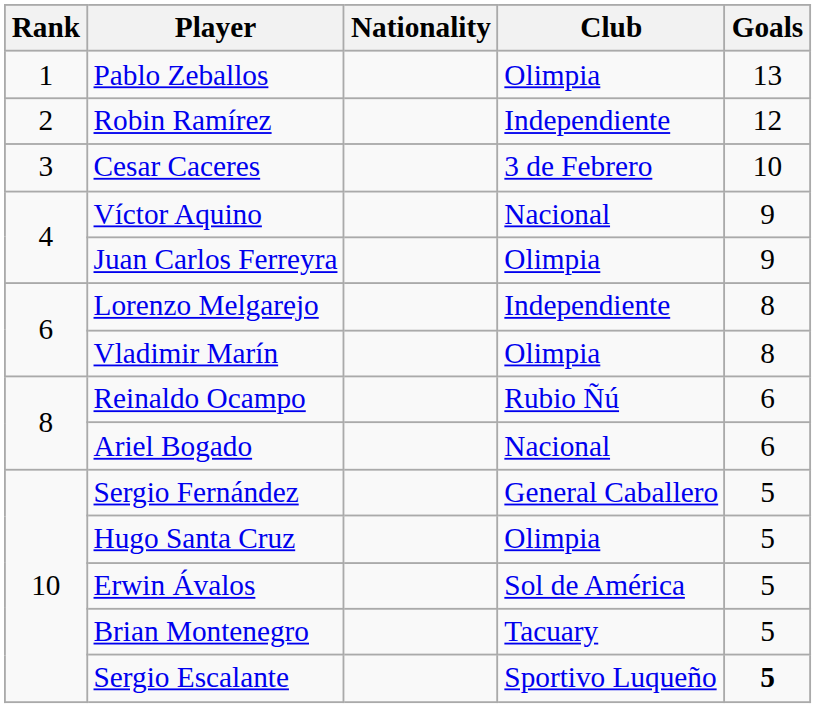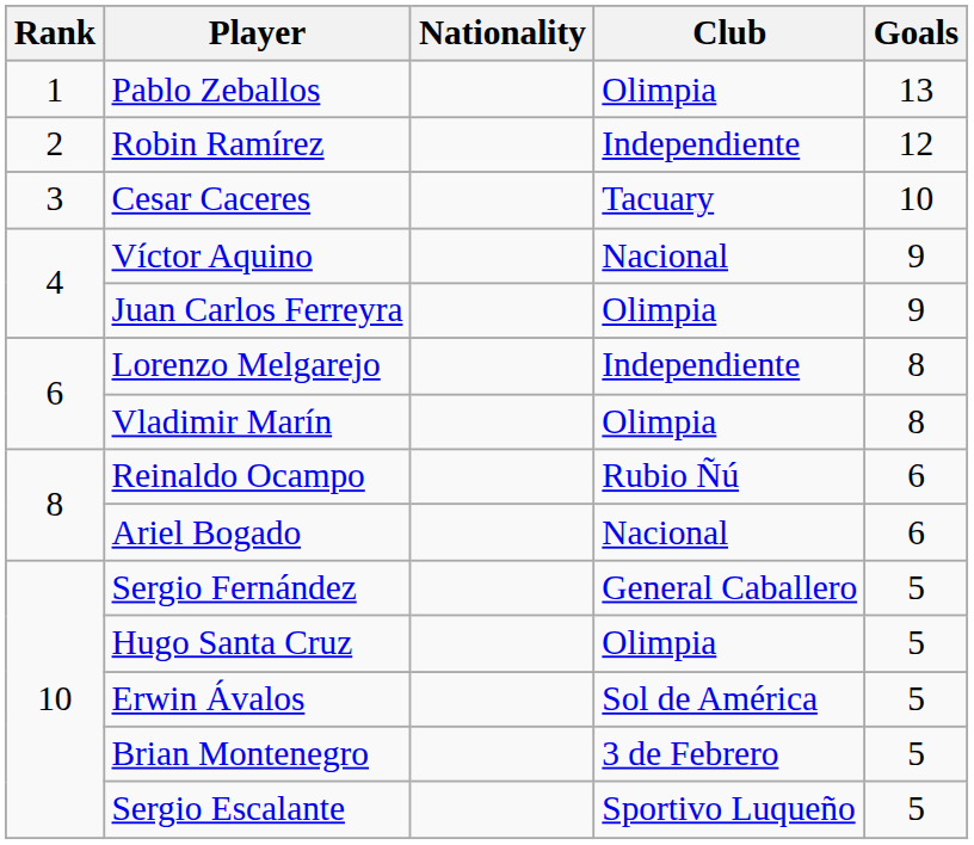 <table class="wikitable">
 <tr>
 <th>Rank</th>
 <th>Player</th>
 <th>Nationality</th>
 <th>Club</th>
 <th>Goals</th>
 </tr>
 <tr>
 <td align=center>1</td>
 <td><a href='#'>Pablo Zeballos</a></td>
 <td></td>
 <td><a href='#'>Olimpia</a></td>
 <td align=center>13</td>
 </tr>
 <tr>
 <td align=center>2</td>
 <td><a href='#'>Robin Ramírez</a></td>
 <td></td>
 <td><a href='#'>Independiente</a></td>
 <td align=center>12</td>
 </tr>
 <tr>
 <td align=center>3</td>
 <td><a href='#'>Cesar Caceres</a></td>
 <td></td>
-<td><a href='#'>3 de Febrero</a></td>
+<td><a href='#'>Tacuary</a></td>
 <td align=center>10</td>
 </tr>
 <tr>
 <td align=center rowspan=2>4</td>
 <td><a href='#'>Víctor Aquino</a></td>
 <td></td>
 <td><a href='#'>Nacional</a></td>
 <td align=center>9</td>
 </tr>
 <tr>
 <td><a href='#'>Juan Carlos Ferreyra</a></td>
 <td></td>
 <td><a href='#'>Olimpia</a></td>
 <td align=center>9</td>
 </tr>
 <tr>
 <td align=center rowspan=2>6</td>
 <td><a href='#'>Lorenzo Melgarejo</a></td>
 <td></td>
 <td><a href='#'>Independiente</a></td>
 <td align=center>8</td>
 </tr>
 <tr>
 <td><a href='#'>Vladimir Marín</a></td>
 <td></td>
 <td><a href='#'>Olimpia</a></td>
 <td align=center>8</td>
 </tr>
 <tr>
 <td align=center rowspan=2>8</td>
 <td><a href='#'>Reinaldo Ocampo</a></td>
 <td></td>
 <td><a href='#'>Rubio Ñú</a></td>
 <td align=center>6</td>
 </tr>
 <tr>
 <td><a href='#'>Ariel Bogado</a></td>
 <td></td>
 <td><a href='#'>Nacional</a></td>
 <td align=center>6</td>
 </tr>
 <tr>
 <td align=center rowspan=5>10</td>
 <td><a href='#'>Sergio Fernández</a></td>
 <td></td>
 <td><a href='#'>General Caballero</a></td>
 <td align=center>5</td>
 </tr>
 <tr>
 <td><a href='#'>Hugo Santa Cruz</a></td>
 <td></td>
 <td><a href='#'>Olimpia</a></td>
 <td align=center>5</td>
 </tr>
 <tr>
 <td><a href='#'>Erwin Ávalos</a></td>
 <td></td>
 <td><a href='#'>Sol de América</a></td>
 <td align=center>5</td>
 </tr>
 <tr>
 <td><a href='#'>Brian Montenegro</a></td>
 <td></td>
-<td><a href='#'>Tacuary</a></td>
+<td><a href='#'>3 de Febrero</a></td>
 <td align=center>5</td>
 </tr>
 <tr>
 <td><a href='#'>Sergio Escalante</a></td>
 <td></td>
 <td><a href='#'>Sportivo Luqueño</a></td>
-<td align=center><strong>5</strong></td>
+<td align=center>5</td>
 </tr>
 </table>
